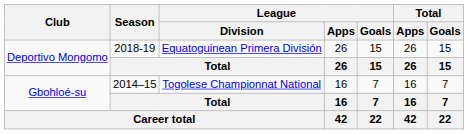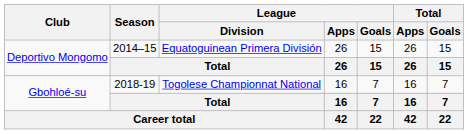 <table class="wikitable" style="text-align: center">
 <tr>
 <th rowspan="2">Club</th>
 <th rowspan="2">Season</th>
 <th colspan="3">League</th>
 <th colspan="2">Total</th>
 </tr>
 <tr>
 <th>Division</th>
 <th>Apps</th>
 <th>Goals</th>
 <th>Apps</th>
 <th>Goals</th>
 </tr>
 <tr>
 <td rowspan="2"><a href='#'>Deportivo Mongomo</a></td>
-<td>2018-19</td>
+<td>2014–15</td>
 <td><a href='#'>Equatoguinean Primera División</a></td>
 <td>26</td>
 <td>15</td>
 <td>26</td>
 <td>15</td>
 </tr>
 <tr>
 <th colspan="2">Total</th>
 <th>26</th>
 <th>15</th>
 <th>26</th>
 <th>15</th>
 </tr>
 <tr>
 <td rowspan="2"><a href='#'>Gbohloé-su</a></td>
-<td>2014–15</td>
+<td>2018-19</td>
 <td><a href='#'>Togolese Championnat National</a></td>
 <td>16</td>
 <td>7</td>
 <td>16</td>
 <td>7</td>
 </tr>
 <tr>
 <th colspan="2">Total</th>
 <th>16</th>
 <th>7</th>
 <th>16</th>
 <th>7</th>
 </tr>
 <tr>
 <th colspan="3">Career total</th>
 <th>42</th>
 <th>22</th>
 <th>42</th>
 <th>22</th>
 </tr>
 </table>
